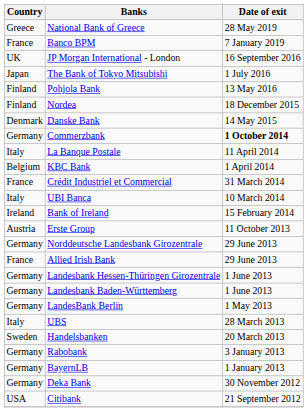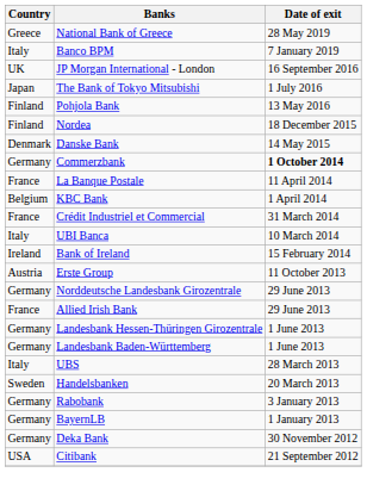 <table class="wikitable">
 <tr>
 <th>Country</th>
 <th>Banks</th>
 <th>Date of exit</th>
 </tr>
 <tr>
 <td>Greece</td>
 <td><a href='#'>National Bank of Greece</a></td>
 <td>28 May 2019</td>
 </tr>
 <tr>
-<td>France</td>
+<td>Italy</td>
 <td><a href='#'>Banco BPM</a></td>
 <td>7 January 2019</td>
 </tr>
 <tr>
 <td>UK</td>
 <td><a href='#'>JP Morgan International</a> - London</td>
 <td>16 September 2016</td>
 </tr>
 <tr>
 <td>Japan</td>
 <td><a href='#'>The Bank of Tokyo Mitsubishi</a></td>
 <td>1 July 2016</td>
 </tr>
 <tr>
 <td>Finland</td>
 <td><a href='#'>Pohjola Bank</a></td>
 <td>13 May 2016</td>
 </tr>
 <tr>
 <td>Finland</td>
 <td><a href='#'>Nordea</a></td>
 <td>18 December 2015</td>
 </tr>
 <tr>
 <td>Denmark</td>
 <td><a href='#'>Danske Bank</a></td>
 <td>14 May 2015</td>
 </tr>
 <tr>
 <td>Germany</td>
 <td><a href='#'>Commerzbank</a></td>
 <td><strong>1 October 2014</strong></td>
 </tr>
 <tr>
-<td>Italy</td>
+<td>France</td>
 <td><a href='#'>La Banque Postale</a></td>
 <td>11 April 2014</td>
 </tr>
 <tr>
 <td>Belgium</td>
 <td><a href='#'>KBC Bank</a></td>
 <td>1 April 2014</td>
 </tr>
 <tr>
 <td>France</td>
 <td><a href='#'>Crédit Industriel et Commercial</a></td>
 <td>31 March 2014</td>
 </tr>
 <tr>
 <td>Italy</td>
 <td><a href='#'>UBI Banca</a></td>
 <td>10 March 2014</td>
 </tr>
 <tr>
 <td>Ireland</td>
 <td><a href='#'>Bank of Ireland</a></td>
 <td>15 February 2014</td>
 </tr>
 <tr>
 <td>Austria</td>
 <td><a href='#'>Erste Group</a></td>
 <td>11 October 2013</td>
 </tr>
 <tr>
 <td>Germany</td>
 <td><a href='#'>Norddeutsche Landesbank Girozentrale</a></td>
 <td>29 June 2013</td>
 </tr>
 <tr>
 <td>France</td>
 <td><a href='#'>Allied Irish Bank</a></td>
 <td>29 June 2013</td>
 </tr>
 <tr>
 <td>Germany</td>
 <td><a href='#'>Landesbank Hessen-Thüringen Girozentrale</a></td>
 <td>1 June 2013</td>
 </tr>
 <tr>
 <td>Germany</td>
 <td><a href='#'>Landesbank Baden-Württemberg</a></td>
 <td>1 June 2013</td>
 </tr>
 <tr>
-<td>Germany</td>
-<td><a href='#'>LandesBank Berlin</a></td>
-<td>1 May 2013</td>
-</tr>
-<tr>
 <td>Italy</td>
 <td><a href='#'>UBS</a></td>
 <td>28 March 2013</td>
 </tr>
 <tr>
 <td>Sweden</td>
 <td><a href='#'>Handelsbanken</a></td>
 <td>20 March 2013</td>
 </tr>
 <tr>
 <td>Germany</td>
 <td><a href='#'>Rabobank</a></td>
 <td>3 January 2013</td>
 </tr>
 <tr>
 <td>Germany</td>
 <td><a href='#'>BayernLB</a></td>
 <td>1 January 2013</td>
 </tr>
 <tr>
 <td>Germany</td>
 <td><a href='#'>Deka Bank</a></td>
 <td>30 November 2012</td>
 </tr>
 <tr>
 <td>USA</td>
 <td><a href='#'>Citibank</a></td>
 <td>21 September 2012</td>
 </tr>
 <tr>
 </tr>
 </table>
